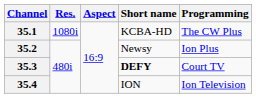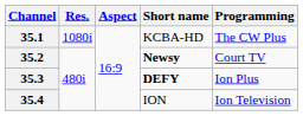 <table class="wikitable">
 <tr>
 <th scope="col"><a href='#'>Channel</a></th>
 <th scope="col"><a href='#'>Res.</a></th>
 <th scope="col"><a href='#'>Aspect</a></th>
 <th scope="col">Short name</th>
 <th scope="col">Programming</th>
 </tr>
 <tr>
 <th scope="row">35.1</th>
 <td><a href='#'>1080i</a></td>
 <td rowspan="4"><a href='#'>16:9</a></td>
 <td>KCBA-HD</td>
 <td><a href='#'>The CW Plus</a></td>
 </tr>
 <tr>
 <th scope="row">35.2</th>
 <td rowspan="3"><a href='#'>480i</a></td>
-<td>Newsy</td>
-<td><a href='#'>Ion Plus</a></td>
+<td><strong>Newsy</strong></td>
+<td><a href='#'>Court TV</a></td>
 </tr>
 <tr>
 <th scope="row">35.3</th>
 <td><strong>DEFY</strong></td>
-<td><a href='#'>Court TV</a></td>
+<td><a href='#'>Ion Plus</a></td>
 </tr>
 <tr>
 <th scope="row">35.4</th>
 <td>ION</td>
 <td><a href='#'>Ion Television</a></td>
 </tr>
 </table>
